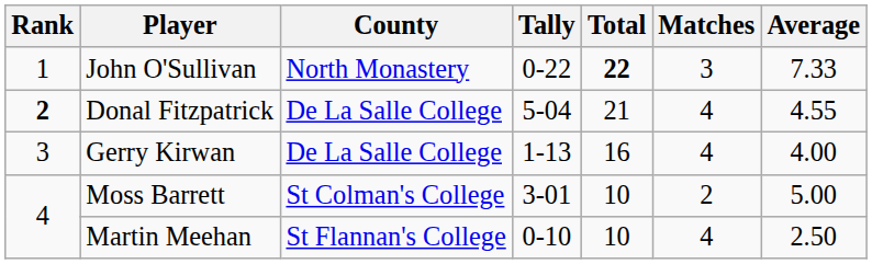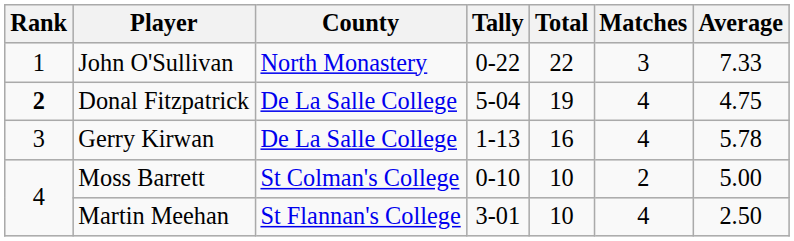 <table class="wikitable">
 <tr>
 <th>Rank</th>
 <th>Player</th>
 <th>County</th>
 <th>Tally</th>
 <th>Total</th>
 <th>Matches</th>
 <th>Average</th>
 </tr>
 <tr>
 <td rowspan=1 align=center>1</td>
 <td>John O'Sullivan</td>
 <td><a href='#'>North Monastery</a></td>
 <td align=center>0-22</td>
-<td align=center><strong>22</strong></td>
+<td align=center>22</td>
 <td align=center>3</td>
 <td align=center>7.33</td>
 </tr>
 <tr>
 <td rowspan=1 align=center><strong>2</strong></td>
 <td>Donal Fitzpatrick</td>
 <td><a href='#'>De La Salle College</a></td>
 <td align=center>5-04</td>
-<td align=center>21</td>
+<td align=center>19</td>
 <td align=center>4</td>
-<td align=center>4.55</td>
+<td align=center>4.75</td>
 </tr>
 <tr>
 <td rowspan=1 align=center>3</td>
 <td>Gerry Kirwan</td>
 <td><a href='#'>De La Salle College</a></td>
 <td align=center>1-13</td>
 <td align=center>16</td>
 <td align=center>4</td>
-<td align=center>4.00</td>
+<td align=center>5.78</td>
 </tr>
 <tr>
 <td rowspan=2 align=center>4</td>
 <td>Moss Barrett</td>
 <td><a href='#'>St Colman's College</a></td>
-<td align=center>3-01</td>
+<td align=center>0-10</td>
 <td align=center>10</td>
 <td align=center>2</td>
 <td align=center>5.00</td>
 </tr>
 <tr>
 <td>Martin Meehan</td>
 <td><a href='#'>St Flannan's College</a></td>
-<td align=center>0-10</td>
+<td align=center>3-01</td>
 <td align=center>10</td>
 <td align=center>4</td>
 <td align=center>2.50</td>
 </tr>
 </table>
